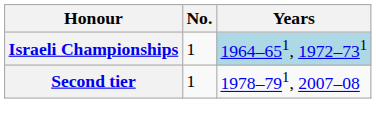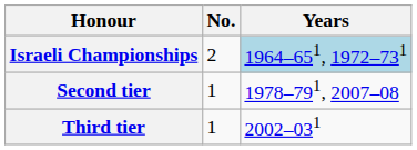 <table class="wikitable plainrowheaders">
 <tr>
 <th scope=col>Honour</th>
 <th scope=col>No.</th>
 <th scope=col>Years</th>
 </tr>
 <tr>
 <th scope=row><a href='#'>Israeli Championships</a></th>
-<td>1</td>
+<td>2</td>
 <td style="background: lightblue;"><a href='#'>1964–65</a><sup>1</sup>, <a href='#'>1972–73</a><sup>1</sup></td>
 </tr>
 <tr>
 <th scope=row><a href='#'>Second tier</a></th>
 <td>1</td>
 <td><a href='#'>1978–79</a><sup>1</sup>, <a href='#'>2007–08</a></td>
 </tr>
+<tr>
+<th scope=row><a href='#'>Third tier</a></th>
+<td>1</td>
+<td><a href='#'>2002–03</a><sup>1</sup></td>
+</tr>
 </table>
